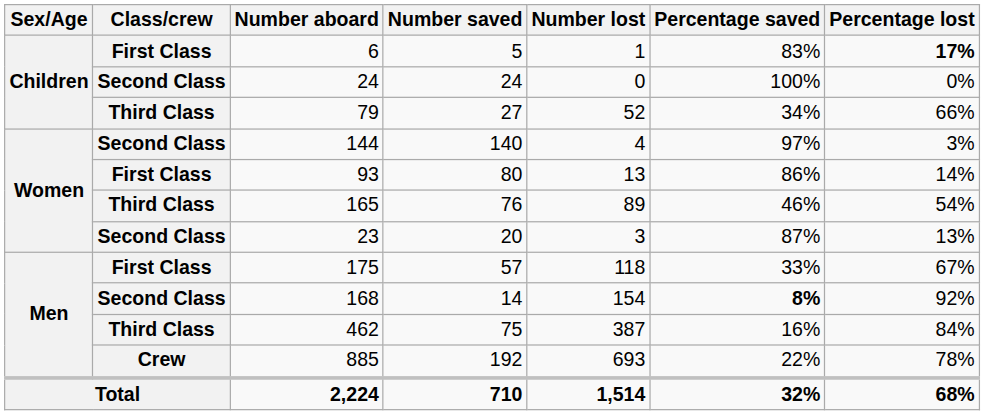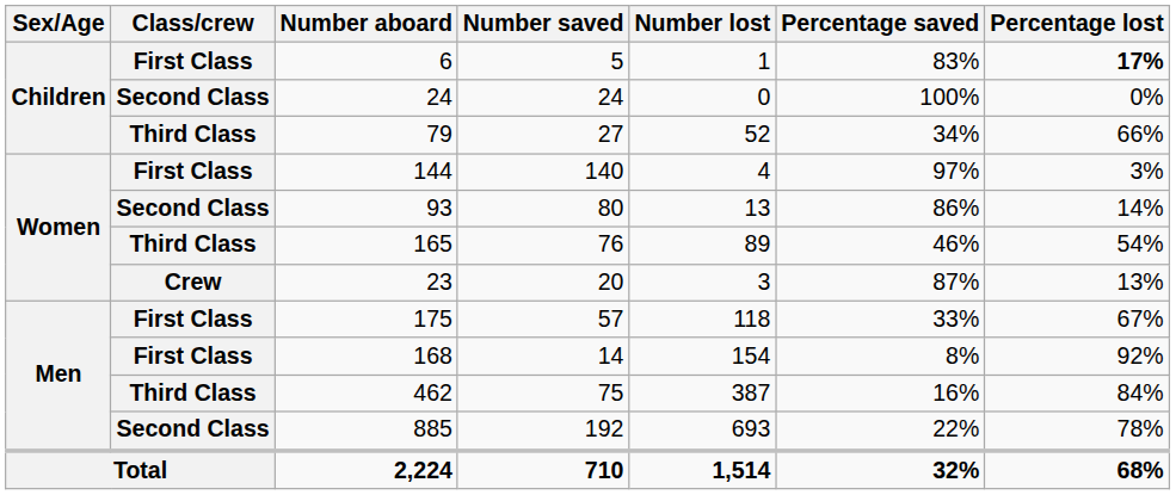 <table class="wikitable plainrowheaders sortable" style="margin: 1em auto; text-align: right;">
 <tr>
 <th scope="col">Sex/Age</th>
 <th scope="col">Class/<wbr>crew</th>
 <th scope="col">Number aboard</th>
 <th scope="col">Number saved</th>
 <th scope="col">Number lost</th>
 <th scope="col">Percentage saved</th>
 <th scope="col">Percentage lost</th>
 </tr>
 <tr>
 <th scope="row" rowspan="3">Children</th>
 <th scope="row">First Class</th>
 <td>6</td>
 <td>5</td>
 <td>1</td>
 <td>83%</td>
 <td><strong>17%</strong></td>
 </tr>
 <tr>
 <th scope="row">Second Class</th>
 <td>24</td>
 <td>24</td>
 <td>0</td>
 <td>100%</td>
 <td>0%</td>
 </tr>
 <tr>
 <th scope="row">Third Class</th>
 <td>79</td>
 <td>27</td>
 <td>52</td>
 <td>34%</td>
 <td>66%</td>
 </tr>
 <tr>
 <th scope="row" rowspan="4">Women</th>
-<th scope="row">Second Class</th>
+<th scope="row">First Class</th>
 <td>144</td>
 <td>140</td>
 <td>4</td>
 <td>97%</td>
 <td>3%</td>
 </tr>
 <tr>
-<th scope="row">First Class</th>
+<th scope="row">Second Class</th>
 <td>93</td>
 <td>80</td>
 <td>13</td>
 <td>86%</td>
 <td>14%</td>
 </tr>
 <tr>
 <th scope="row">Third Class</th>
 <td>165</td>
 <td>76</td>
 <td>89</td>
 <td>46%</td>
 <td>54%</td>
 </tr>
 <tr>
-<th scope="row">Second Class</th>
+<th scope="row">Crew</th>
 <td>23</td>
 <td>20</td>
 <td>3</td>
 <td>87%</td>
 <td>13%</td>
 </tr>
 <tr>
 <th scope="row" rowspan="4">Men</th>
 <th scope="row">First Class</th>
 <td>175</td>
 <td>57</td>
 <td>118</td>
 <td>33%</td>
 <td>67%</td>
 </tr>
 <tr>
-<th scope="row">Second Class</th>
+<th scope="row">First Class</th>
 <td>168</td>
 <td>14</td>
 <td>154</td>
-<td><strong>8%</strong></td>
+<td>8%</td>
 <td>92%</td>
 </tr>
 <tr>
 <th scope="row">Third Class</th>
 <td>462</td>
 <td>75</td>
 <td>387</td>
 <td>16%</td>
 <td>84%</td>
 </tr>
 <tr>
-<th scope="row">Crew</th>
+<th scope="row">Second Class</th>
 <td>885</td>
 <td>192</td>
 <td>693</td>
 <td>22%</td>
 <td>78%</td>
 </tr>
 <tr class="sortbottom" style="font-weight: bold; border-top: medium solid silver;">
 <th scope="row" colspan="2">Total</th>
 <td>2,224</td>
 <td>710</td>
 <td>1,514</td>
 <td>32%</td>
 <td>68%</td>
 </tr>
 </table>
